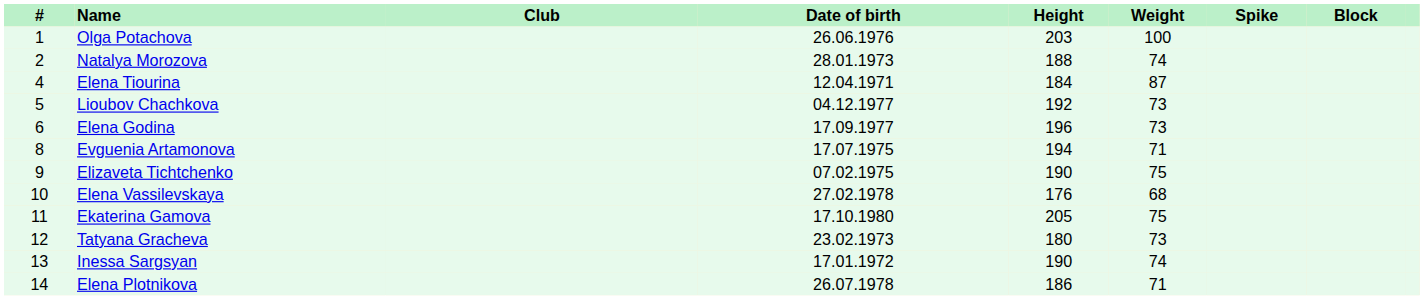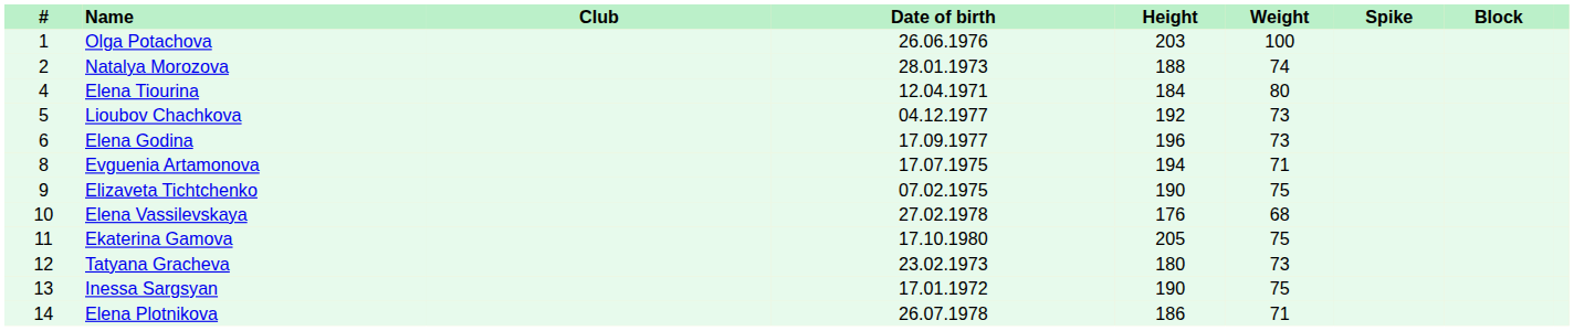 <table border=0 cellpadding=2 cellspacing=0  |- bgcolor=#FFECCE style="text-align:center; font-size:90%;" width=100%>
 <tr bgcolor=#BBF0C9>
 <th width=5%>#</th>
 <th style="width:22%; text-align:left;">Name</th>
 <th width=22%>Club</th>
 <th width=22%>Date of birth</th>
 <th width=7%>Height</th>
 <th width=7%>Weight</th>
 <th width=7%>Spike</th>
 <th width=7%>Block</th>
 <th></th>
 </tr>
 <tr bgcolor=#E7FAEC>
 <td>1</td>
 <td align=left><a href='#'>Olga Potachova</a></td>
 <td></td>
 <td>26.06.1976</td>
 <td>203</td>
 <td>100</td>
 <td></td>
 <td></td>
 <td></td>
 </tr>
 <tr bgcolor=#E7FAEC>
 <td>2</td>
 <td align=left><a href='#'>Natalya Morozova</a></td>
 <td></td>
 <td>28.01.1973</td>
 <td>188</td>
 <td>74</td>
 <td></td>
 <td></td>
 <td></td>
 </tr>
 <tr bgcolor=#E7FAEC>
 <td>4</td>
 <td align=left><a href='#'>Elena Tiourina</a></td>
 <td></td>
 <td>12.04.1971</td>
 <td>184</td>
-<td>87</td>
+<td>80</td>
 <td></td>
 <td></td>
 <td></td>
 </tr>
 <tr bgcolor=#E7FAEC>
 <td>5</td>
 <td align=left><a href='#'>Lioubov Chachkova</a></td>
 <td></td>
 <td>04.12.1977</td>
 <td>192</td>
 <td>73</td>
 <td></td>
 <td></td>
 <td></td>
 </tr>
 <tr bgcolor=#E7FAEC>
 <td>6</td>
 <td align=left><a href='#'>Elena Godina</a></td>
 <td></td>
 <td>17.09.1977</td>
 <td>196</td>
 <td>73</td>
 <td></td>
 <td></td>
 <td></td>
 </tr>
 <tr bgcolor=#E7FAEC>
 <td>8</td>
 <td align=left><a href='#'>Evguenia Artamonova</a></td>
 <td></td>
 <td>17.07.1975</td>
 <td>194</td>
 <td>71</td>
 <td></td>
 <td></td>
 <td></td>
 </tr>
 <tr bgcolor=#E7FAEC>
 <td>9</td>
 <td align=left><a href='#'>Elizaveta Tichtchenko</a></td>
 <td></td>
 <td>07.02.1975</td>
 <td>190</td>
 <td>75</td>
 <td></td>
 <td></td>
 <td></td>
 </tr>
 <tr bgcolor=#E7FAEC>
 <td>10</td>
 <td align=left><a href='#'>Elena Vassilevskaya</a></td>
 <td></td>
 <td>27.02.1978</td>
 <td>176</td>
 <td>68</td>
 <td></td>
 <td></td>
 <td></td>
 </tr>
 <tr bgcolor=#E7FAEC>
 <td>11</td>
 <td align=left><a href='#'>Ekaterina Gamova</a></td>
 <td></td>
 <td>17.10.1980</td>
 <td>205</td>
 <td>75</td>
 <td></td>
 <td></td>
 <td></td>
 </tr>
 <tr bgcolor=#E7FAEC>
 <td>12</td>
 <td align=left><a href='#'>Tatyana Gracheva</a></td>
 <td></td>
 <td>23.02.1973</td>
 <td>180</td>
 <td>73</td>
 <td></td>
 <td></td>
 <td></td>
 </tr>
 <tr bgcolor=#E7FAEC>
 <td>13</td>
 <td align=left><a href='#'>Inessa Sargsyan</a></td>
 <td></td>
 <td>17.01.1972</td>
 <td>190</td>
-<td>74</td>
+<td>75</td>
 <td></td>
 <td></td>
 <td></td>
 </tr>
 <tr bgcolor=#E7FAEC>
 <td>14</td>
 <td align=left><a href='#'>Elena Plotnikova</a></td>
 <td></td>
 <td>26.07.1978</td>
 <td>186</td>
 <td>71</td>
 <td></td>
 <td></td>
 <td></td>
 </tr>
 </table>
